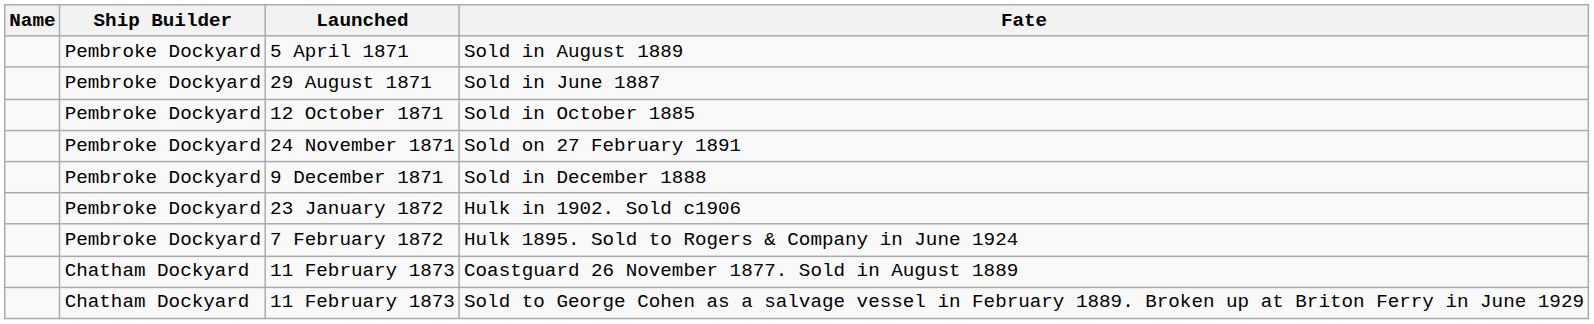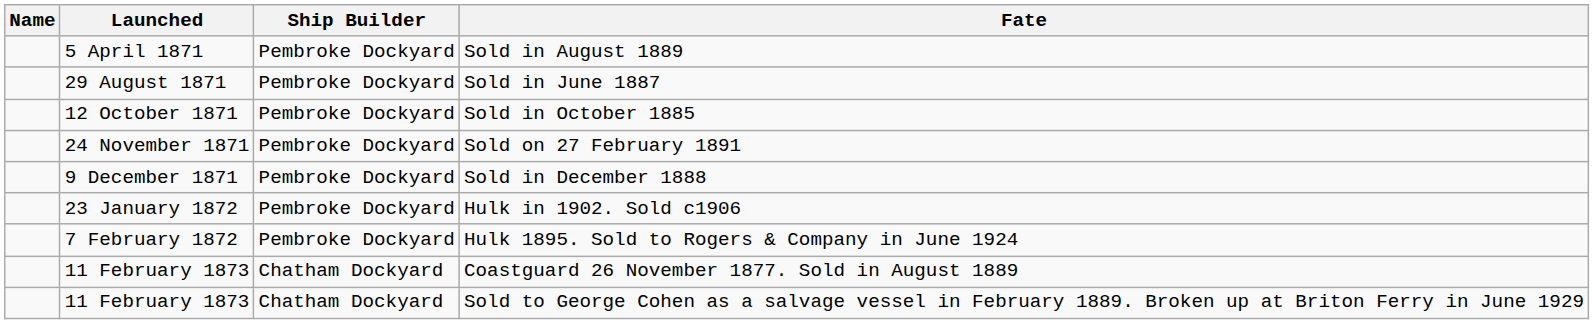 <table class="wikitable" style="text-align:left">
 <tr>
 <th>Name</th>
+<th>Launched</th>
 <th>Ship Builder</th>
-<th>Launched</th>
 <th>Fate</th>
 </tr>
 <tr>
 <td></td>
+<td>5 April 1871</td>
 <td>Pembroke Dockyard</td>
-<td>5 April 1871</td>
 <td>Sold in August 1889</td>
 </tr>
 <tr>
 <td></td>
+<td>29 August 1871</td>
 <td>Pembroke Dockyard</td>
-<td>29 August 1871</td>
 <td>Sold in June 1887</td>
 </tr>
 <tr>
 <td></td>
+<td>12 October 1871</td>
 <td>Pembroke Dockyard</td>
-<td>12 October 1871</td>
 <td>Sold in October 1885</td>
 </tr>
 <tr>
 <td></td>
+<td>24 November 1871</td>
 <td>Pembroke Dockyard</td>
-<td>24 November 1871</td>
 <td>Sold on 27 February 1891</td>
 </tr>
 <tr>
 <td></td>
+<td>9 December 1871</td>
 <td>Pembroke Dockyard</td>
-<td>9 December 1871</td>
 <td>Sold in December 1888</td>
 </tr>
 <tr>
 <td></td>
+<td>23 January 1872</td>
 <td>Pembroke Dockyard</td>
-<td>23 January 1872</td>
 <td>Hulk in 1902. Sold c1906</td>
 </tr>
 <tr>
 <td></td>
+<td>7 February 1872</td>
 <td>Pembroke Dockyard</td>
-<td>7 February 1872</td>
 <td>Hulk 1895. Sold to Rogers & Company in June 1924</td>
 </tr>
 <tr>
 <td></td>
+<td>11 February 1873</td>
 <td>Chatham Dockyard</td>
-<td>11 February 1873</td>
 <td>Coastguard 26 November 1877. Sold in August 1889</td>
 </tr>
 <tr>
 <td></td>
+<td>11 February 1873</td>
 <td>Chatham Dockyard</td>
-<td>11 February 1873</td>
 <td>Sold to George Cohen as a salvage vessel in February 1889. Broken up at Briton Ferry in June 1929</td>
 </tr>
 </table>
